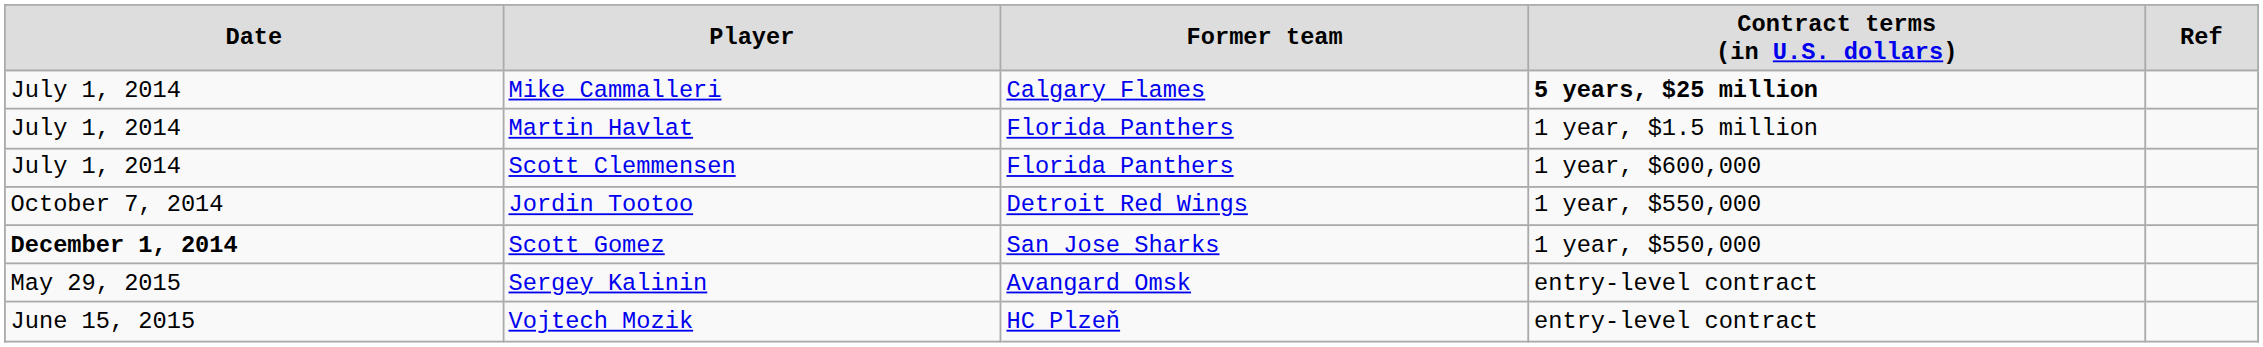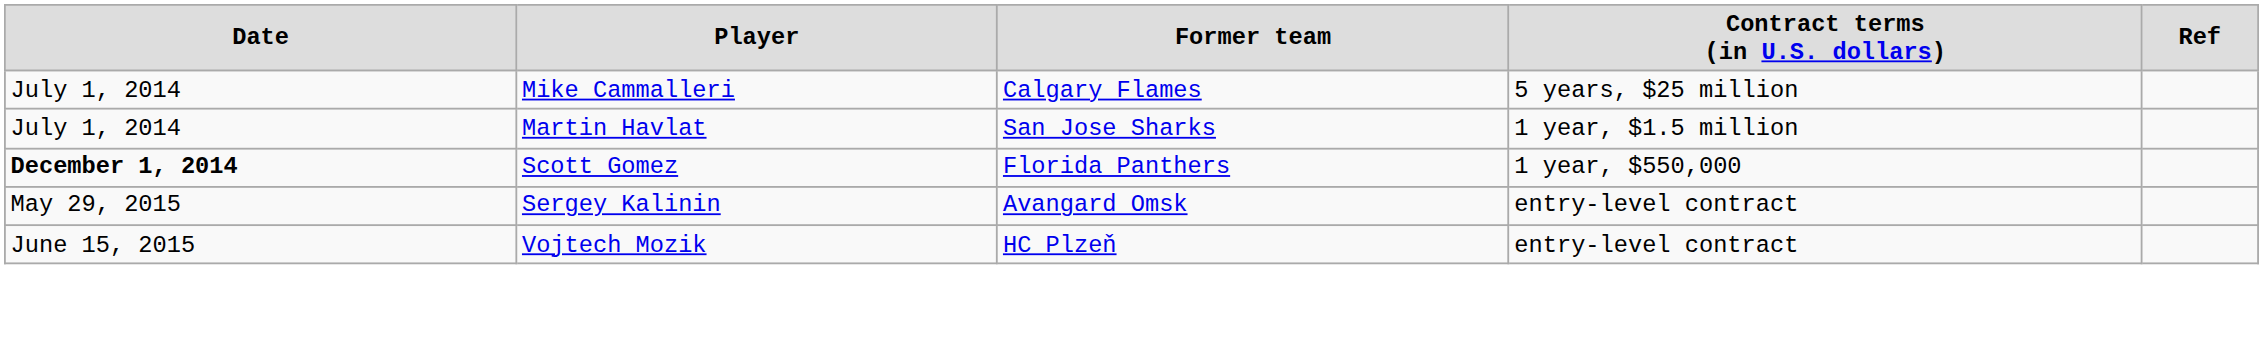 <table class="wikitable" width=98%>
 <tr align="center" bgcolor="#dddddd">
 <td><strong>Date</strong></td>
 <td><strong>Player</strong></td>
 <td><strong>Former team</strong></td>
 <td><strong>Contract terms</strong><br><strong>(in <a href='#'>U.S. dollars</a>)</strong></td>
 <td><strong>Ref</strong></td>
 </tr>
 <tr>
 <td>July 1, 2014</td>
 <td><a href='#'>Mike Cammalleri</a></td>
 <td><a href='#'>Calgary Flames</a></td>
-<td><strong>5 years, $25 million</strong></td>
+<td>5 years, $25 million</td>
 <td></td>
 </tr>
 <tr>
 <td>July 1, 2014</td>
 <td><a href='#'>Martin Havlat</a></td>
-<td><a href='#'>Florida Panthers</a></td>
+<td><a href='#'>San Jose Sharks</a></td>
 <td>1 year, $1.5 million</td>
-<td></td>
-</tr>
-<tr>
-<td>July 1, 2014</td>
-<td><a href='#'>Scott Clemmensen</a></td>
-<td><a href='#'>Florida Panthers</a></td>
-<td>1 year, $600,000</td>
-<td></td>
-</tr>
-<tr>
-<td>October 7, 2014</td>
-<td><a href='#'>Jordin Tootoo</a></td>
-<td><a href='#'>Detroit Red Wings</a></td>
-<td>1 year, $550,000</td>
 <td></td>
 </tr>
 <tr>
 <td><strong>December 1, 2014</strong></td>
 <td><a href='#'>Scott Gomez</a></td>
-<td><a href='#'>San Jose Sharks</a></td>
+<td><a href='#'>Florida Panthers</a></td>
 <td>1 year, $550,000</td>
 <td></td>
 </tr>
 <tr>
 <td>May 29, 2015</td>
 <td><a href='#'>Sergey Kalinin</a></td>
 <td><a href='#'>Avangard Omsk</a></td>
 <td>entry-level contract</td>
 <td></td>
 </tr>
 <tr>
 <td>June 15, 2015</td>
 <td><a href='#'>Vojtech Mozik</a></td>
 <td><a href='#'>HC Plzeň</a></td>
 <td>entry-level contract</td>
 <td></td>
 </tr>
 </table>
